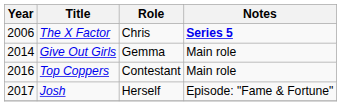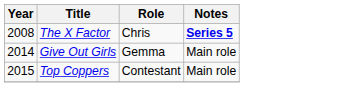 <table class="wikitable sortable">
 <tr>
 <th>Year</th>
 <th>Title</th>
 <th>Role</th>
 <th class="unsortable">Notes</th>
 </tr>
 <tr>
-<td>2006</td>
+<td>2008</td>
 <td><em><a href='#'>The X Factor</a></em></td>
 <td>Chris</td>
 <td><strong><a href='#'>Series 5</a></strong></td>
 </tr>
 <tr>
 <td>2014</td>
 <td><em><a href='#'>Give Out Girls</a></em></td>
 <td>Gemma</td>
 <td>Main role</td>
 </tr>
 <tr>
-<td>2016</td>
+<td>2015</td>
 <td><em><a href='#'>Top Coppers</a></em></td>
 <td>Contestant</td>
 <td>Main role</td>
 </tr>
 <tr>
-<td>2017</td>
-<td><em><a href='#'>Josh</a></em></td>
-<td>Herself</td>
-<td>Episode: "Fame & Fortune"</td>
-</tr>
-<tr>
 </tr>
 </table>
